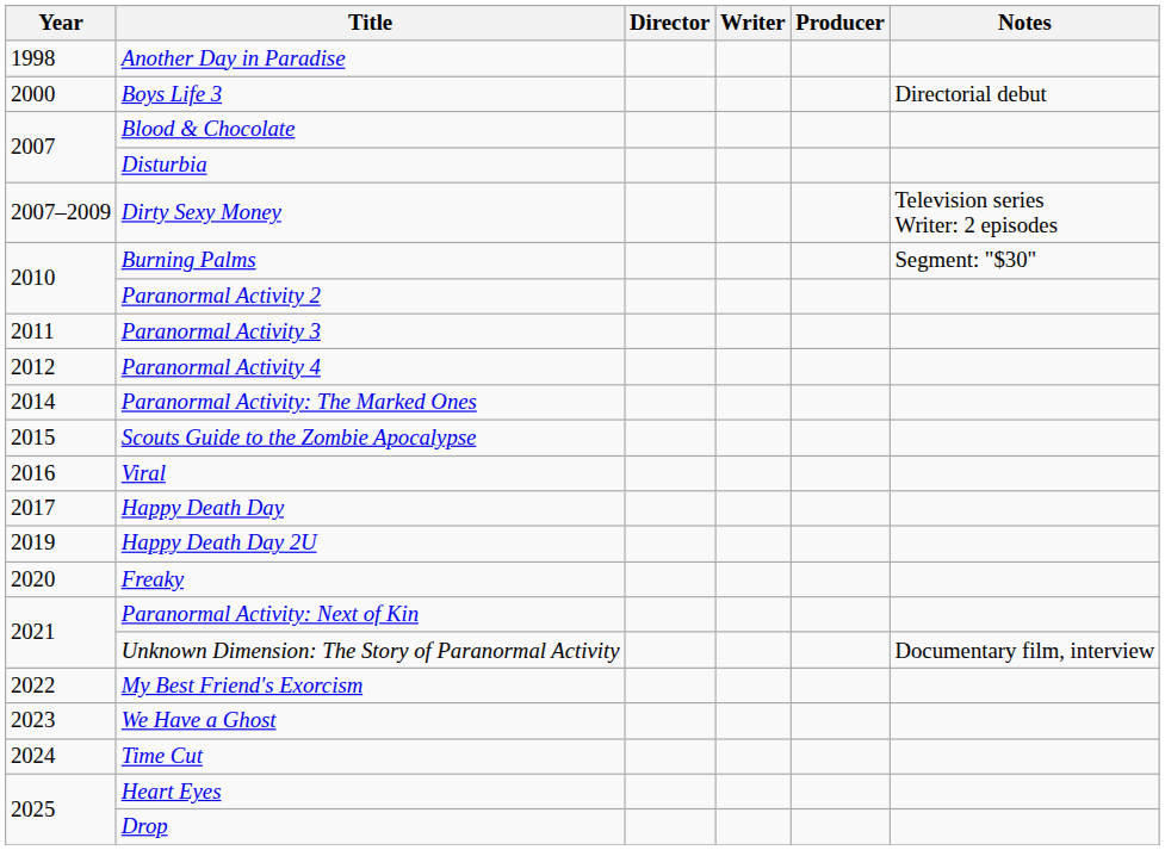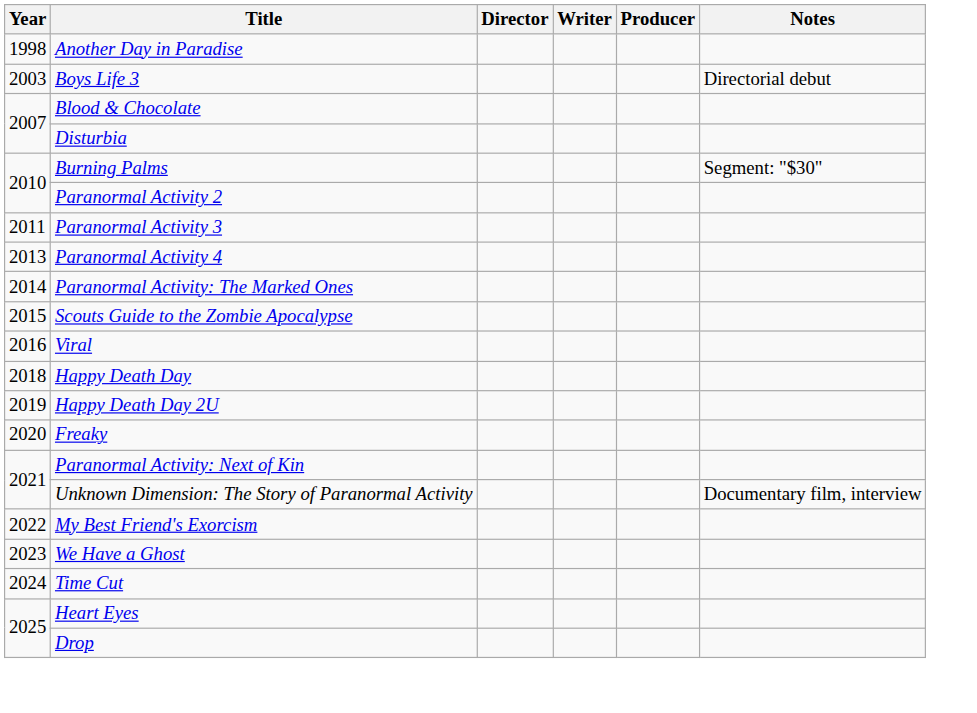 <table class="wikitable plainrowheaders sortable">
 <tr>
 <th>Year</th>
 <th>Title</th>
 <th>Director</th>
 <th>Writer</th>
 <th>Producer</th>
 <th>Notes</th>
 </tr>
 <tr>
 <td>1998</td>
 <td><em><a href='#'>Another Day in Paradise</a></em></td>
 <td></td>
 <td></td>
 <td></td>
 <td></td>
 </tr>
 <tr>
-<td>2000</td>
+<td>2003</td>
 <td><em><a href='#'>Boys Life 3</a></em></td>
 <td></td>
 <td></td>
 <td></td>
 <td>Directorial debut</td>
 </tr>
 <tr>
 <td rowspan="2">2007</td>
 <td><em><a href='#'>Blood & Chocolate</a></em></td>
 <td></td>
 <td></td>
 <td></td>
 <td></td>
 </tr>
 <tr>
 <td><em><a href='#'>Disturbia</a></em></td>
 <td></td>
 <td></td>
 <td></td>
 <td></td>
-</tr>
-<tr>
-<td>2007–2009</td>
-<td><em><a href='#'>Dirty Sexy Money</a></em></td>
-<td></td>
-<td></td>
-<td></td>
-<td>Television series <br> Writer: 2 episodes</td>
 </tr>
 <tr>
 <td rowspan="2">2010</td>
 <td><em><a href='#'>Burning Palms</a></em></td>
 <td></td>
 <td></td>
 <td></td>
 <td>Segment: "$30"</td>
 </tr>
 <tr>
 <td><em><a href='#'>Paranormal Activity 2</a></em></td>
 <td></td>
 <td></td>
 <td></td>
 <td></td>
 </tr>
 <tr>
 <td>2011</td>
 <td><em><a href='#'>Paranormal Activity 3</a></em></td>
 <td></td>
 <td></td>
 <td></td>
 <td></td>
 </tr>
 <tr>
-<td>2012</td>
+<td>2013</td>
 <td><em><a href='#'>Paranormal Activity 4</a></em></td>
 <td></td>
 <td></td>
 <td></td>
 <td></td>
 </tr>
 <tr>
 <td>2014</td>
 <td><em><a href='#'>Paranormal Activity: The Marked Ones</a></em></td>
 <td></td>
 <td></td>
 <td></td>
 <td></td>
 </tr>
 <tr>
 <td>2015</td>
 <td><em><a href='#'>Scouts Guide to the Zombie Apocalypse </a></em></td>
 <td></td>
 <td></td>
 <td></td>
 <td></td>
 </tr>
 <tr>
 <td>2016</td>
 <td><em><a href='#'>Viral</a></em></td>
 <td></td>
 <td></td>
 <td></td>
 <td></td>
 </tr>
 <tr>
-<td>2017</td>
+<td>2018</td>
 <td><em><a href='#'>Happy Death Day</a></em></td>
 <td></td>
 <td></td>
 <td></td>
 <td></td>
 </tr>
 <tr>
 <td>2019</td>
 <td><em><a href='#'>Happy Death Day 2U</a></em></td>
 <td></td>
 <td></td>
 <td></td>
 <td></td>
 </tr>
 <tr>
 <td>2020</td>
 <td><em><a href='#'>Freaky</a></em></td>
 <td></td>
 <td></td>
 <td></td>
 <td></td>
 </tr>
 <tr>
 <td rowspan="2">2021</td>
 <td><em><a href='#'>Paranormal Activity: Next of Kin</a></em></td>
 <td></td>
 <td></td>
 <td></td>
 <td></td>
 </tr>
 <tr>
 <td><em>Unknown Dimension: The Story of Paranormal Activity</em></td>
 <td></td>
 <td></td>
 <td></td>
 <td>Documentary film, interview</td>
 </tr>
 <tr>
 <td>2022</td>
 <td><em><a href='#'>My Best Friend's Exorcism</a></em></td>
 <td></td>
 <td></td>
 <td></td>
 <td></td>
 </tr>
 <tr>
 <td>2023</td>
 <td><em><a href='#'>We Have a Ghost</a></em></td>
 <td></td>
 <td></td>
 <td></td>
 <td></td>
 </tr>
 <tr>
 <td>2024</td>
 <td><em><a href='#'>Time Cut</a></em></td>
 <td></td>
 <td></td>
 <td></td>
 <td></td>
 </tr>
 <tr>
 <td rowspan="2">2025</td>
 <td><em><a href='#'>Heart Eyes</a></em></td>
 <td></td>
 <td></td>
 <td></td>
 <td></td>
 </tr>
 <tr>
 <td><em><a href='#'>Drop</a></em></td>
 <td></td>
 <td></td>
 <td></td>
 <td></td>
 </tr>
 </table>
